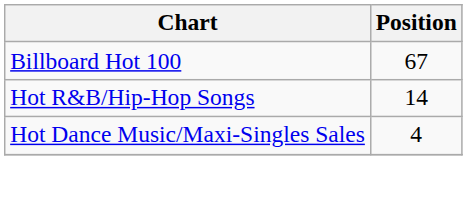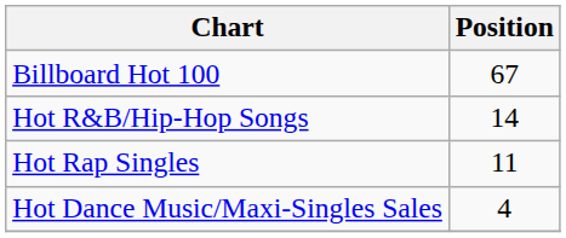 <table class="wikitable">
 <tr>
 <th align="left">Chart</th>
 <th align="center">Position</th>
 </tr>
 <tr>
 <td align="left"><a href='#'>Billboard Hot 100</a></td>
 <td align="center">67</td>
 </tr>
 <tr>
 <td align="left"><a href='#'>Hot R&B/Hip-Hop Songs</a></td>
 <td align="center">14</td>
 </tr>
 <tr>
+<td align="left"><a href='#'>Hot Rap Singles</a></td>
+<td align="center">11</td>
+</tr>
+<tr>
 <td align="left"><a href='#'>Hot Dance Music/Maxi-Singles Sales</a></td>
 <td align="center">4</td>
 </tr>
 <tr>
 </tr>
 </table>
